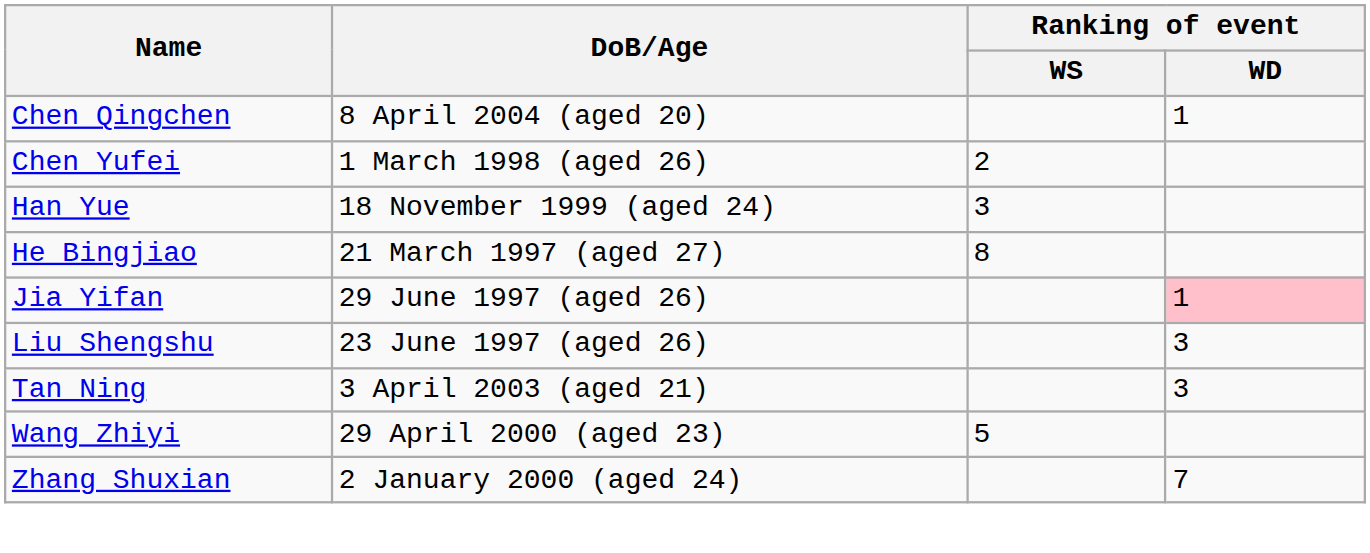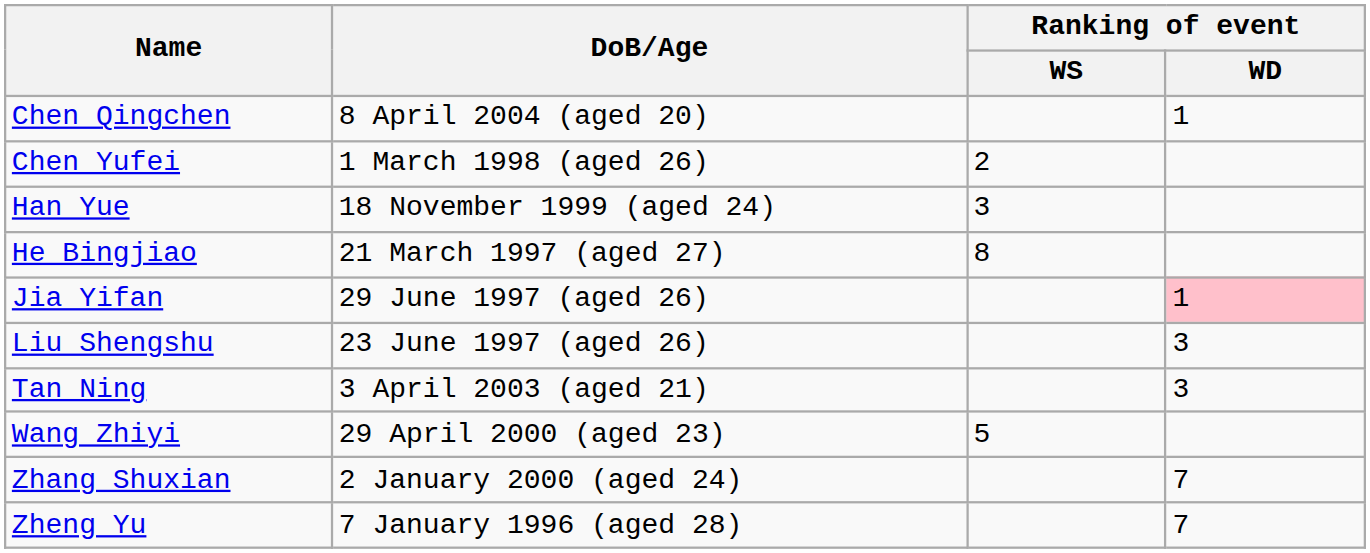 <table class="wikitable" style="width:600px; font-size:95%;">
 <tr>
 <th rowspan="2" align="left">Name</th>
 <th rowspan="2" align="left">DoB/Age</th>
 <th colspan="2" align="center">Ranking of event</th>
 </tr>
 <tr>
 <th align="center">WS</th>
 <th align="center">WD</th>
 </tr>
 <tr>
 <td align="left"><a href='#'>Chen Qingchen</a></td>
 <td align="left">8 April 2004 (aged 20)</td>
 <td></td>
 <td>1</td>
 </tr>
 <tr>
 <td align="left"><a href='#'>Chen Yufei</a></td>
 <td align="left">1 March 1998 (aged 26)</td>
 <td>2</td>
 <td></td>
 </tr>
 <tr>
 <td align="left"><a href='#'>Han Yue</a></td>
 <td align="left">18 November 1999 (aged 24)</td>
 <td>3</td>
 <td></td>
 </tr>
 <tr>
 <td align="left"><a href='#'>He Bingjiao</a></td>
 <td align="left">21 March 1997 (aged 27)</td>
 <td>8</td>
 <td></td>
 </tr>
 <tr>
 <td><a href='#'>Jia Yifan</a></td>
 <td>29 June 1997 (aged 26)</td>
 <td></td>
 <td style="background: pink;">1</td>
 </tr>
 <tr>
 <td align="left"><a href='#'>Liu Shengshu</a></td>
 <td align="left">23 June 1997 (aged 26)</td>
 <td></td>
 <td>3</td>
 </tr>
 <tr>
 <td align="left"><a href='#'>Tan Ning</a></td>
 <td align="left">3 April 2003 (aged 21)</td>
 <td></td>
 <td>3</td>
 </tr>
 <tr>
 <td align="left"><a href='#'>Wang Zhiyi</a></td>
 <td align="left">29 April 2000 (aged 23)</td>
 <td>5</td>
 <td></td>
 </tr>
 <tr>
 <td align="left"><a href='#'>Zhang Shuxian</a></td>
 <td align="left">2 January 2000 (aged 24)</td>
 <td></td>
 <td>7</td>
 </tr>
+<tr>
+<td><a href='#'>Zheng Yu</a></td>
+<td>7 January 1996 (aged 28)</td>
+<td></td>
+<td>7</td>
+</tr>
 </table>
